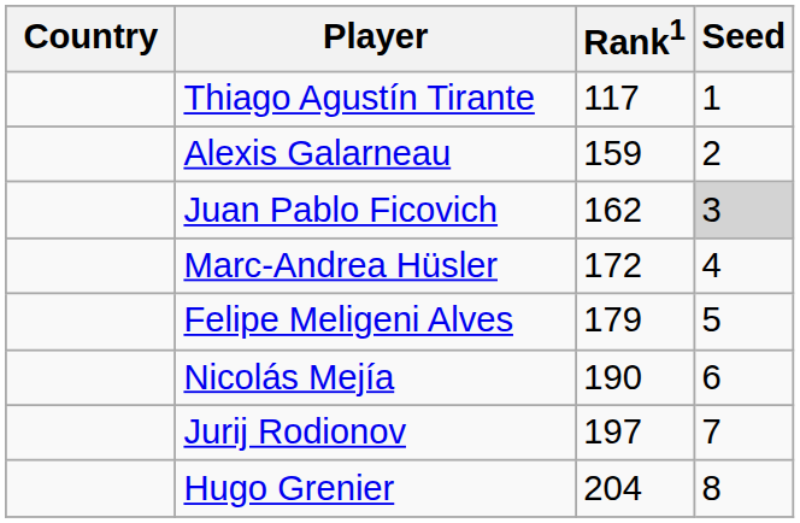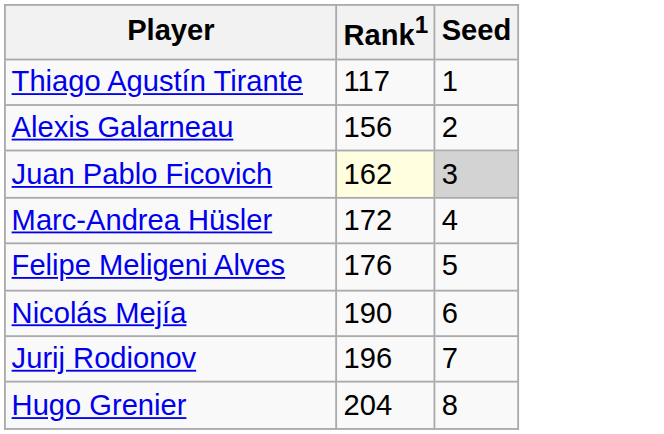 <table class="sortable wikitable">
 <tr>
-<th width="70">Country</th>
 <th width="175">Player</th>
 <th>Rank<sup>1</sup></th>
 <th>Seed</th>
 </tr>
 <tr>
-<td></td>
 <td><a href='#'>Thiago Agustín Tirante</a></td>
 <td>117</td>
 <td>1</td>
 </tr>
 <tr>
-<td></td>
 <td><a href='#'>Alexis Galarneau</a></td>
-<td>159</td>
+<td>156</td>
 <td>2</td>
 </tr>
 <tr>
-<td></td>
 <td><a href='#'>Juan Pablo Ficovich</a></td>
-<td>162</td>
+<td style="background: lightyellow;">162</td>
 <td style="background: lightgrey;">3</td>
 </tr>
 <tr>
-<td></td>
 <td><a href='#'>Marc-Andrea Hüsler</a></td>
 <td>172</td>
 <td>4</td>
 </tr>
 <tr>
-<td></td>
 <td><a href='#'>Felipe Meligeni Alves</a></td>
-<td>179</td>
+<td>176</td>
 <td>5</td>
 </tr>
 <tr>
-<td></td>
 <td><a href='#'>Nicolás Mejía</a></td>
 <td>190</td>
 <td>6</td>
 </tr>
 <tr>
-<td></td>
 <td><a href='#'>Jurij Rodionov</a></td>
-<td>197</td>
+<td>196</td>
 <td>7</td>
 </tr>
 <tr>
-<td></td>
 <td><a href='#'>Hugo Grenier</a></td>
 <td>204</td>
 <td>8</td>
 </tr>
 </table>
